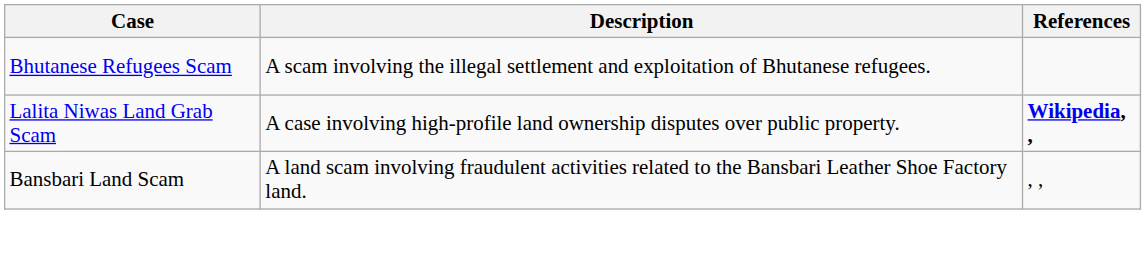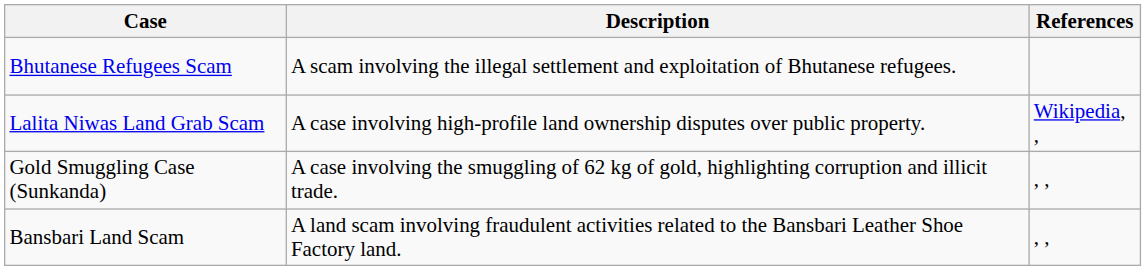 <table class="wikitable">
 <tr>
 <th>Case</th>
 <th>Description</th>
 <th>References</th>
 </tr>
 <tr>
 <td><a href='#'>Bhutanese Refugees Scam</a></td>
 <td>A scam involving the illegal settlement and exploitation of Bhutanese refugees.</td>
 <td><br><br></td>
 </tr>
 <tr>
 <td><a href='#'>Lalita Niwas Land Grab Scam</a></td>
 <td>A case involving high-profile land ownership disputes over public property.</td>
-<td><strong><a href='#'>Wikipedia</a>, , </strong></td>
+<td><a href='#'>Wikipedia</a>, , </td>
+</tr>
+<tr>
+<td>Gold Smuggling Case (Sunkanda)</td>
+<td>A case involving the smuggling of 62 kg of gold, highlighting corruption and illicit trade.</td>
+<td>, , </td>
 </tr>
 <tr>
 <td>Bansbari Land Scam</td>
 <td>A land scam involving fraudulent activities related to the Bansbari Leather Shoe Factory land.</td>
 <td>, , </td>
 </tr>
 </table>
